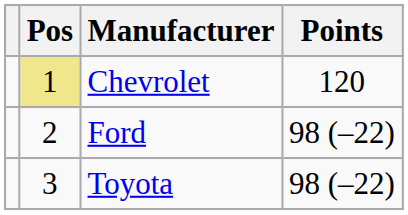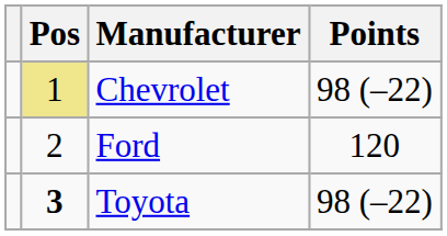 <table class="wikitable" style="font-size: 95%;">
 <tr>
 <th></th>
 <th>Pos</th>
 <th>Manufacturer</th>
 <th>Points</th>
 </tr>
 <tr>
 <td align="left"></td>
 <td style="background: khaki; text-align:center;">1</td>
 <td><a href='#'>Chevrolet</a></td>
-<td style="text-align:center;">120</td>
+<td style="text-align:center;">98 (–22)</td>
 </tr>
 <tr>
 <td align="left"></td>
 <td style="text-align:center;">2</td>
 <td><a href='#'>Ford</a></td>
-<td style="text-align:center;">98 (–22)</td>
+<td style="text-align:center;">120</td>
 </tr>
 <tr>
 <td align="left"></td>
-<td style="text-align:center;">3</td>
+<td style="text-align:center;"><strong>3</strong></td>
 <td><a href='#'>Toyota</a></td>
 <td style="text-align:center;">98 (–22)</td>
 </tr>
 <tr class="sortbottom">
 </tr>
 </table>
